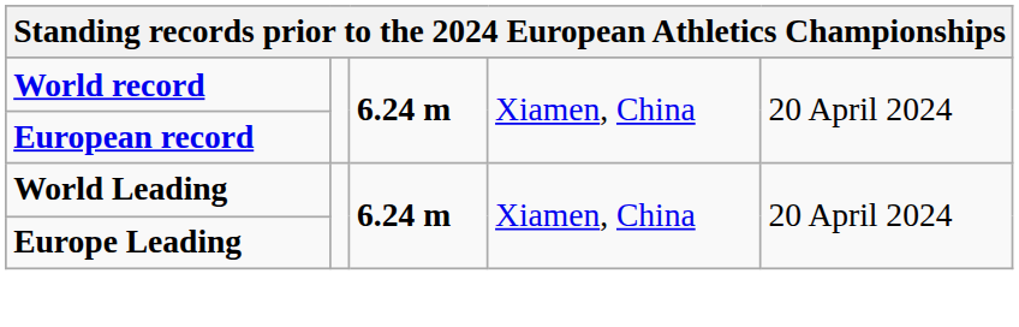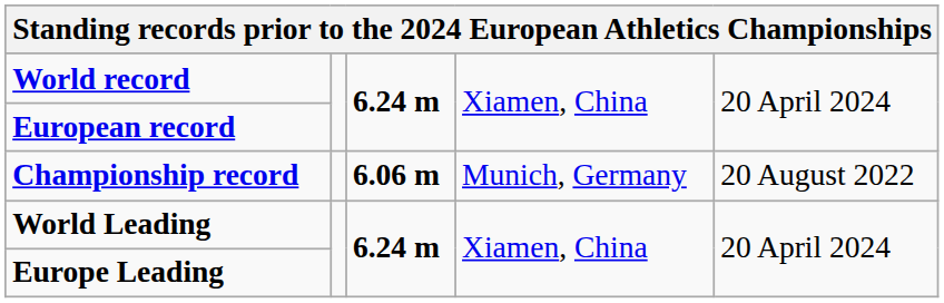 <table class="wikitable">
 <tr>
 <th colspan="5">Standing records prior to the 2024 European Athletics Championships</th>
 </tr>
 <tr>
 <td><strong><a href='#'>World record</a></strong></td>
 <td rowspan=2></td>
 <td rowspan=2><strong>6.24 m</strong></td>
 <td rowspan=2><a href='#'>Xiamen</a>, <a href='#'>China</a></td>
 <td rowspan=2>20 April 2024</td>
 </tr>
 <tr>
 <td><strong><a href='#'>European record</a></strong></td>
 </tr>
 <tr>
+<td><strong><a href='#'>Championship record</a></strong></td>
+<td></td>
+<td><strong>6.06 m</strong></td>
+<td><a href='#'>Munich</a>, <a href='#'>Germany</a></td>
+<td>20 August 2022</td>
+</tr>
+<tr>
 <td><strong>World Leading</strong></td>
 <td rowspan=2></td>
 <td rowspan=2><strong>6.24 m</strong></td>
 <td rowspan=2><a href='#'>Xiamen</a>, <a href='#'>China</a></td>
 <td rowspan=2>20 April 2024</td>
 </tr>
 <tr>
 <td><strong>Europe Leading</strong></td>
 </tr>
 </table>
